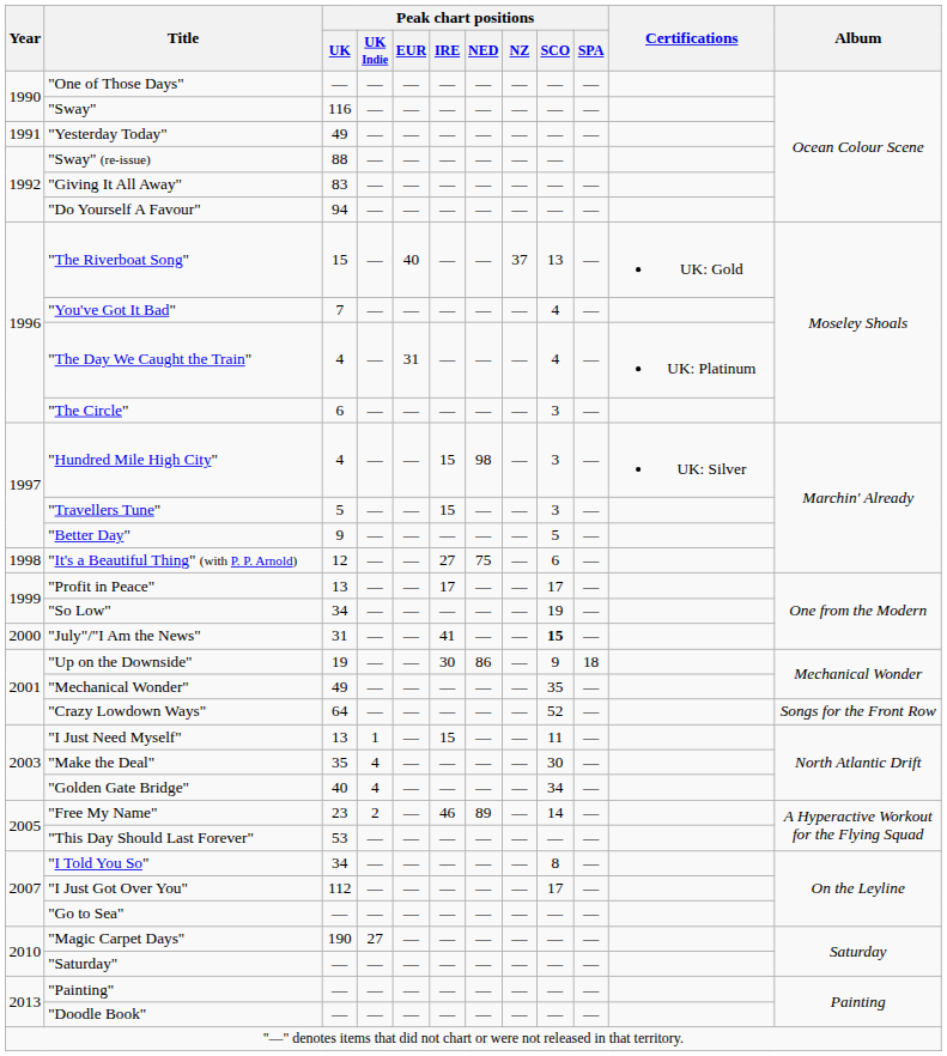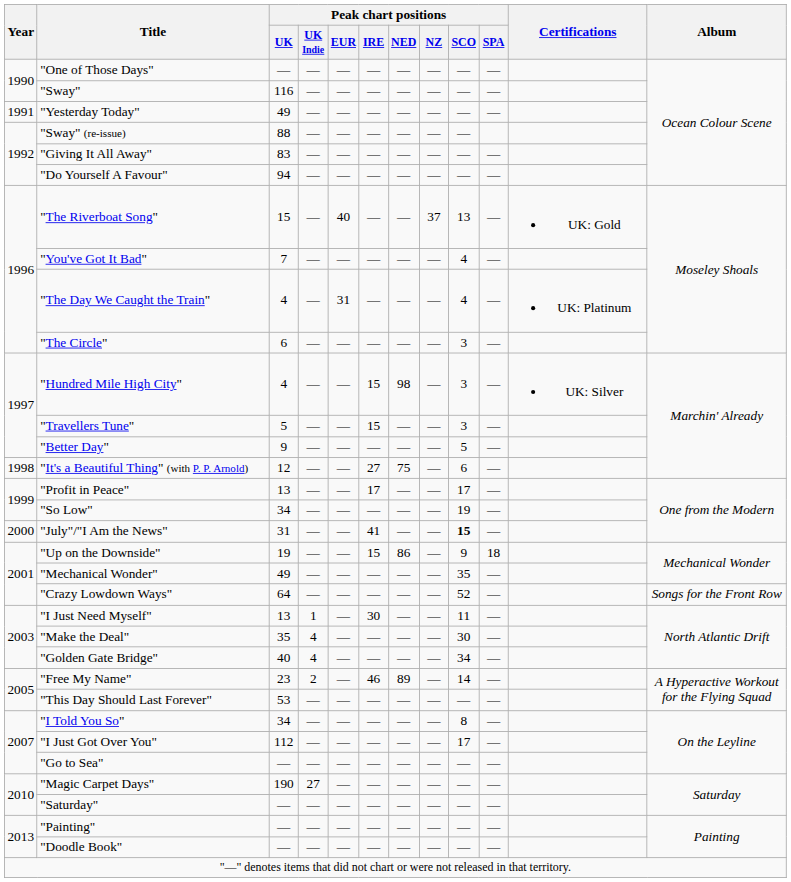 <table class="wikitable" style="text-align:center;">
 <tr>
 <th rowspan="2" style="width:2em;">Year</th>
 <th rowspan="2" style="width:17em;">Title</th>
 <th colspan="8">Peak chart positions</th>
 <th rowspan="2" style="width:10em;"><a href='#'>Certifications</a></th>
 <th rowspan="2" style="width:10em;">Album</th>
 </tr>
 <tr>
 <th style="width:2em;font-size:90%;"><a href='#'>UK</a><br></th>
 <th style="width:2em;font-size:90%;"><a href='#'>UK<br><small>Indie</small></a><br></th>
 <th style="width:2em;font-size:90%;"><a href='#'>EUR</a><br></th>
 <th style="width:2em;font-size:90%;"><a href='#'>IRE</a><br></th>
 <th style="width:2em;font-size:90%;"><a href='#'>NED</a><br></th>
 <th style="width:2em;font-size:90%;"><a href='#'>NZ</a><br></th>
 <th style="width:2em;font-size:90%;"><a href='#'>SCO</a><br></th>
 <th style="width:2em;font-size:90%;"><a href='#'>SPA</a><br></th>
 </tr>
 <tr>
 <td rowspan="2">1990</td>
 <td style="text-align:left;">"One of Those Days"</td>
 <td>—</td>
 <td>—</td>
 <td>—</td>
 <td>—</td>
 <td>—</td>
 <td>—</td>
 <td>—</td>
 <td>—</td>
 <td></td>
 <td rowspan="6"><em>Ocean Colour Scene</em></td>
 </tr>
 <tr>
 <td style="text-align:left;">"Sway"</td>
 <td>116</td>
 <td>—</td>
 <td>—</td>
 <td>—</td>
 <td>—</td>
 <td>—</td>
 <td>—</td>
 <td>—</td>
 <td></td>
 </tr>
 <tr>
 <td>1991</td>
 <td style="text-align:left;">"Yesterday Today"</td>
 <td>49</td>
 <td>—</td>
 <td>—</td>
 <td>—</td>
 <td>—</td>
 <td>—</td>
 <td>—</td>
 <td>—</td>
 <td></td>
 </tr>
 <tr>
 <td rowspan="3">1992</td>
 <td style="text-align:left;">"Sway" <small>(re-issue)</small></td>
 <td>88</td>
 <td>—</td>
 <td>—</td>
 <td>—</td>
 <td>—</td>
 <td>—</td>
 <td>—</td>
 <td></td>
 </tr>
 <tr>
 <td style="text-align:left;">"Giving It All Away"</td>
 <td>83</td>
 <td>—</td>
 <td>—</td>
 <td>—</td>
 <td>—</td>
 <td>—</td>
 <td>—</td>
 <td>—</td>
 <td></td>
 </tr>
 <tr>
 <td style="text-align:left;">"Do Yourself A Favour"</td>
 <td>94</td>
 <td>—</td>
 <td>—</td>
 <td>—</td>
 <td>—</td>
 <td>—</td>
 <td>—</td>
 <td>—</td>
 <td></td>
 </tr>
 <tr>
 <td rowspan="4">1996</td>
 <td style="text-align:left;">"<a href='#'>The Riverboat Song</a>"</td>
 <td>15</td>
 <td>—</td>
 <td>40</td>
 <td>—</td>
 <td>—</td>
 <td>37</td>
 <td>13</td>
 <td>—</td>
 <td><br><ul><li>UK: Gold</li></ul></td>
 <td rowspan="4"><em>Moseley Shoals</em></td>
 </tr>
 <tr>
 <td style="text-align:left;">"<a href='#'>You've Got It Bad</a>"</td>
 <td>7</td>
 <td>—</td>
 <td>—</td>
 <td>—</td>
 <td>—</td>
 <td>—</td>
 <td>4</td>
 <td>—</td>
 <td></td>
 </tr>
 <tr>
 <td style="text-align:left;">"<a href='#'>The Day We Caught the Train</a>"</td>
 <td>4</td>
 <td>—</td>
 <td>31</td>
 <td>—</td>
 <td>—</td>
 <td>—</td>
 <td>4</td>
 <td>—</td>
 <td><br><ul><li>UK: Platinum</li></ul></td>
 </tr>
 <tr>
 <td style="text-align:left;">"<a href='#'>The Circle</a>"</td>
 <td>6</td>
 <td>—</td>
 <td>—</td>
 <td>—</td>
 <td>—</td>
 <td>—</td>
 <td>3</td>
 <td>—</td>
 <td></td>
 </tr>
 <tr>
 <td rowspan="3">1997</td>
 <td style="text-align:left;">"<a href='#'>Hundred Mile High City</a>"</td>
 <td>4</td>
 <td>—</td>
 <td>—</td>
 <td>15</td>
 <td>98</td>
 <td>—</td>
 <td>3</td>
 <td>—</td>
 <td><br><ul><li>UK: Silver</li></ul></td>
 <td rowspan="4"><em>Marchin' Already</em></td>
 </tr>
 <tr>
 <td style="text-align:left;">"<a href='#'>Travellers Tune</a>"</td>
 <td>5</td>
 <td>—</td>
 <td>—</td>
 <td>15</td>
 <td>—</td>
 <td>—</td>
 <td>3</td>
 <td>—</td>
 <td></td>
 </tr>
 <tr>
 <td style="text-align:left;">"<a href='#'>Better Day</a>"</td>
 <td>9</td>
 <td>—</td>
 <td>—</td>
 <td>—</td>
 <td>—</td>
 <td>—</td>
 <td>5</td>
 <td>—</td>
 <td></td>
 </tr>
 <tr>
 <td>1998</td>
 <td style="text-align:left;">"<a href='#'>It's a Beautiful Thing</a>" <small>(with <a href='#'>P. P. Arnold</a>)</small></td>
 <td>12</td>
 <td>—</td>
 <td>—</td>
 <td>27</td>
 <td>75</td>
 <td>—</td>
 <td>6</td>
 <td>—</td>
 <td></td>
 </tr>
 <tr>
 <td rowspan="2">1999</td>
 <td style="text-align:left;">"Profit in Peace"</td>
 <td>13</td>
 <td>—</td>
 <td>—</td>
 <td>17</td>
 <td>—</td>
 <td>—</td>
 <td>17</td>
 <td>—</td>
 <td></td>
 <td rowspan="3"><em>One from the Modern</em></td>
 </tr>
 <tr>
 <td style="text-align:left;">"So Low"</td>
 <td>34</td>
 <td>—</td>
 <td>—</td>
 <td>—</td>
 <td>—</td>
 <td>—</td>
 <td>19</td>
 <td>—</td>
 <td></td>
 </tr>
 <tr>
 <td>2000</td>
 <td style="text-align:left;">"July"/"I Am the News"</td>
 <td>31</td>
 <td>—</td>
 <td>—</td>
 <td>41</td>
 <td>—</td>
 <td>—</td>
 <td><strong>15</strong></td>
 <td>—</td>
 <td></td>
 </tr>
 <tr>
 <td rowspan="3">2001</td>
 <td style="text-align:left;">"Up on the Downside"</td>
 <td>19</td>
 <td>—</td>
 <td>—</td>
-<td>30</td>
+<td>15</td>
 <td>86</td>
 <td>—</td>
 <td>9</td>
 <td>18</td>
 <td></td>
 <td rowspan="2"><em>Mechanical Wonder</em></td>
 </tr>
 <tr>
 <td style="text-align:left;">"Mechanical Wonder"</td>
 <td>49</td>
 <td>—</td>
 <td>—</td>
 <td>—</td>
 <td>—</td>
 <td>—</td>
 <td>35</td>
 <td>—</td>
 <td></td>
 </tr>
 <tr>
 <td style="text-align:left;">"Crazy Lowdown Ways"</td>
 <td>64</td>
 <td>—</td>
 <td>—</td>
 <td>—</td>
 <td>—</td>
 <td>—</td>
 <td>52</td>
 <td>—</td>
 <td></td>
 <td><em>Songs for the Front Row</em></td>
 </tr>
 <tr>
 <td rowspan="3">2003</td>
 <td style="text-align:left;">"I Just Need Myself"</td>
 <td>13</td>
 <td>1</td>
 <td>—</td>
-<td>15</td>
+<td>30</td>
 <td>—</td>
 <td>—</td>
 <td>11</td>
 <td>—</td>
 <td></td>
 <td rowspan="3"><em>North Atlantic Drift</em></td>
 </tr>
 <tr>
 <td style="text-align:left;">"Make the Deal"</td>
 <td>35</td>
 <td>4</td>
 <td>—</td>
 <td>—</td>
 <td>—</td>
 <td>—</td>
 <td>30</td>
 <td>—</td>
 <td></td>
 </tr>
 <tr>
 <td style="text-align:left;">"Golden Gate Bridge"</td>
 <td>40</td>
 <td>4</td>
 <td>—</td>
 <td>—</td>
 <td>—</td>
 <td>—</td>
 <td>34</td>
 <td>—</td>
 <td></td>
 </tr>
 <tr>
 <td rowspan="2">2005</td>
 <td style="text-align:left;">"Free My Name"</td>
 <td>23</td>
 <td>2</td>
 <td>—</td>
 <td>46</td>
 <td>89</td>
 <td>—</td>
 <td>14</td>
 <td>—</td>
 <td></td>
 <td rowspan="2"><em>A Hyperactive Workout for the Flying Squad</em></td>
 </tr>
 <tr>
 <td style="text-align:left;">"This Day Should Last Forever"</td>
 <td>53</td>
 <td>—</td>
 <td>—</td>
 <td>—</td>
 <td>—</td>
 <td>—</td>
 <td>—</td>
 <td>—</td>
 <td></td>
 </tr>
 <tr>
 <td rowspan="3">2007</td>
 <td style="text-align:left;">"<a href='#'>I Told You So</a>"</td>
 <td>34</td>
 <td>—</td>
 <td>—</td>
 <td>—</td>
 <td>—</td>
 <td>—</td>
 <td>8</td>
 <td>—</td>
 <td></td>
 <td rowspan="3"><em>On the Leyline</em></td>
 </tr>
 <tr>
 <td style="text-align:left;">"I Just Got Over You"</td>
 <td>112</td>
 <td>—</td>
 <td>—</td>
 <td>—</td>
 <td>—</td>
 <td>—</td>
 <td>17</td>
 <td>—</td>
 <td></td>
 </tr>
 <tr>
 <td style="text-align:left;">"Go to Sea"</td>
 <td>—</td>
 <td>—</td>
 <td>—</td>
 <td>—</td>
 <td>—</td>
 <td>—</td>
 <td>—</td>
 <td>—</td>
 <td></td>
 </tr>
 <tr>
 <td rowspan="2">2010</td>
 <td style="text-align:left;">"Magic Carpet Days"</td>
 <td>190</td>
 <td>27</td>
 <td>—</td>
 <td>—</td>
 <td>—</td>
 <td>—</td>
 <td>—</td>
 <td>—</td>
 <td></td>
 <td rowspan="2"><em>Saturday</em></td>
 </tr>
 <tr>
 <td style="text-align:left;">"Saturday"</td>
 <td>—</td>
 <td>—</td>
 <td>—</td>
 <td>—</td>
 <td>—</td>
 <td>—</td>
 <td>—</td>
 <td>—</td>
 <td></td>
 </tr>
 <tr>
 <td rowspan="2">2013</td>
 <td style="text-align:left;">"Painting"</td>
 <td>—</td>
 <td>—</td>
 <td>—</td>
 <td>—</td>
 <td>—</td>
 <td>—</td>
 <td>—</td>
 <td>—</td>
 <td></td>
 <td rowspan="2"><em>Painting</em></td>
 </tr>
 <tr>
 <td style="text-align:left;">"Doodle Book"</td>
 <td>—</td>
 <td>—</td>
 <td>—</td>
 <td>—</td>
 <td>—</td>
 <td>—</td>
 <td>—</td>
 <td>—</td>
 <td></td>
 </tr>
 <tr>
 <td colspan="15" style="font-size:90%">"—" denotes items that did not chart or were not released in that territory.</td>
 </tr>
 </table>
